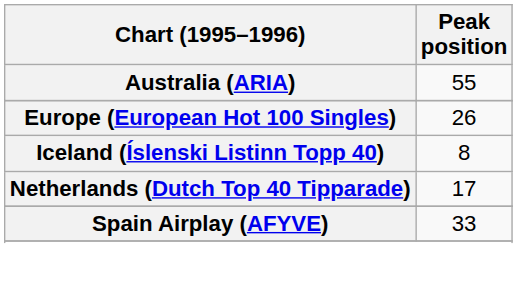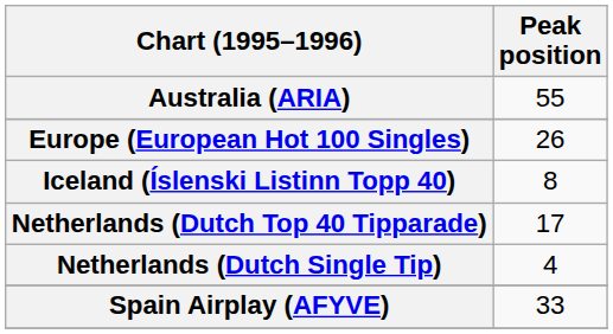 <table class="wikitable sortable plainrowheaders" style="text-align:center">
 <tr>
 <th scope="col">Chart (1995–1996)</th>
 <th scope="col">Peak<br>position</th>
 </tr>
 <tr>
 <th scope="row">Australia (<a href='#'>ARIA</a>)</th>
 <td>55</td>
 </tr>
 <tr>
 </tr>
 <tr>
 </tr>
 <tr>
 <th scope="row">Europe (<a href='#'>European Hot 100 Singles</a>)</th>
 <td>26</td>
 </tr>
 <tr>
 <th scope="row">Iceland (<a href='#'>Íslenski Listinn Topp 40</a>)</th>
 <td>8</td>
 </tr>
 <tr>
 <th scope="row">Netherlands (<a href='#'>Dutch Top 40 Tipparade</a>)</th>
 <td>17</td>
 </tr>
 <tr>
+<th scope="row">Netherlands (<a href='#'>Dutch Single Tip</a>)</th>
+<td>4</td>
+</tr>
+<tr>
 </tr>
 <tr>
 </tr>
 <tr>
 <th scope="row">Spain Airplay (<a href='#'>AFYVE</a>)</th>
 <td>33</td>
 </tr>
 <tr>
 </tr>
 <tr>
 </tr>
 <tr>
 </tr>
 </table>
